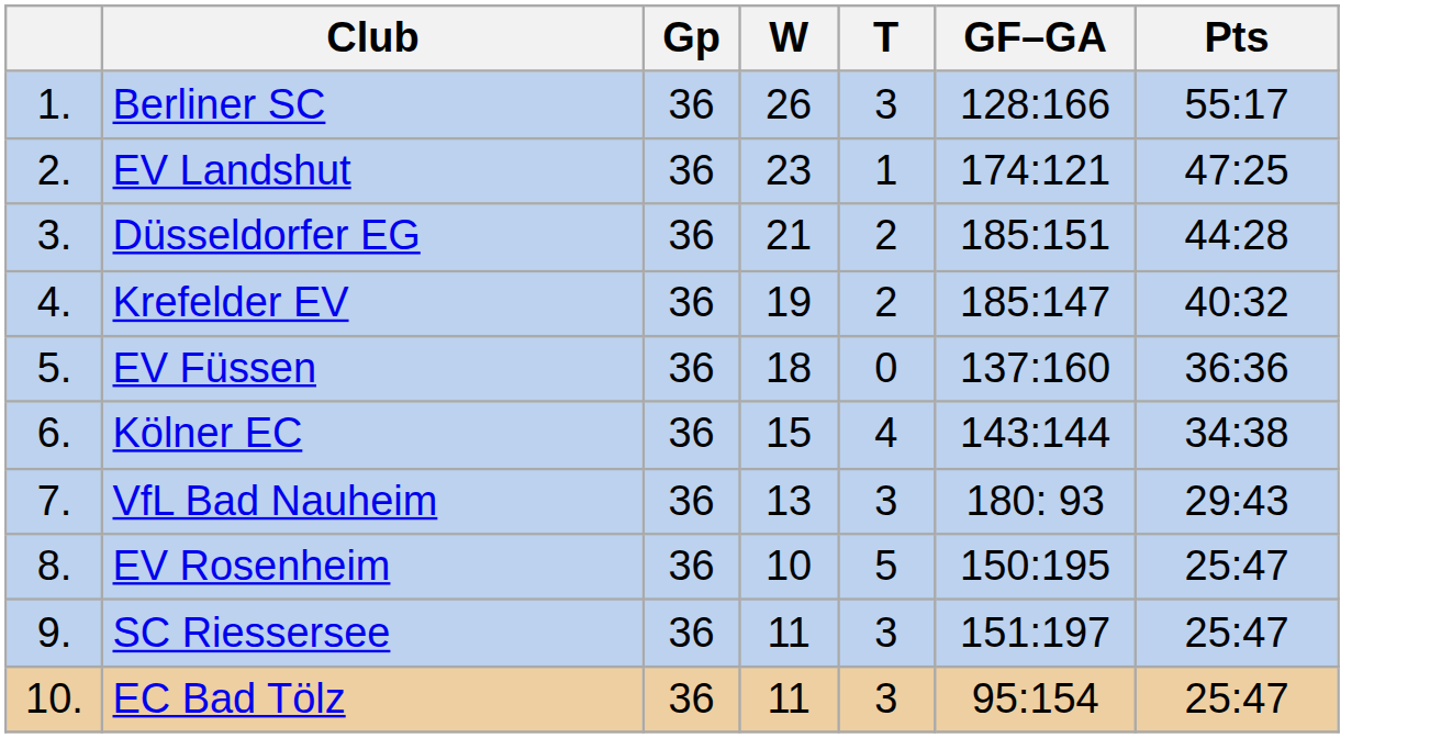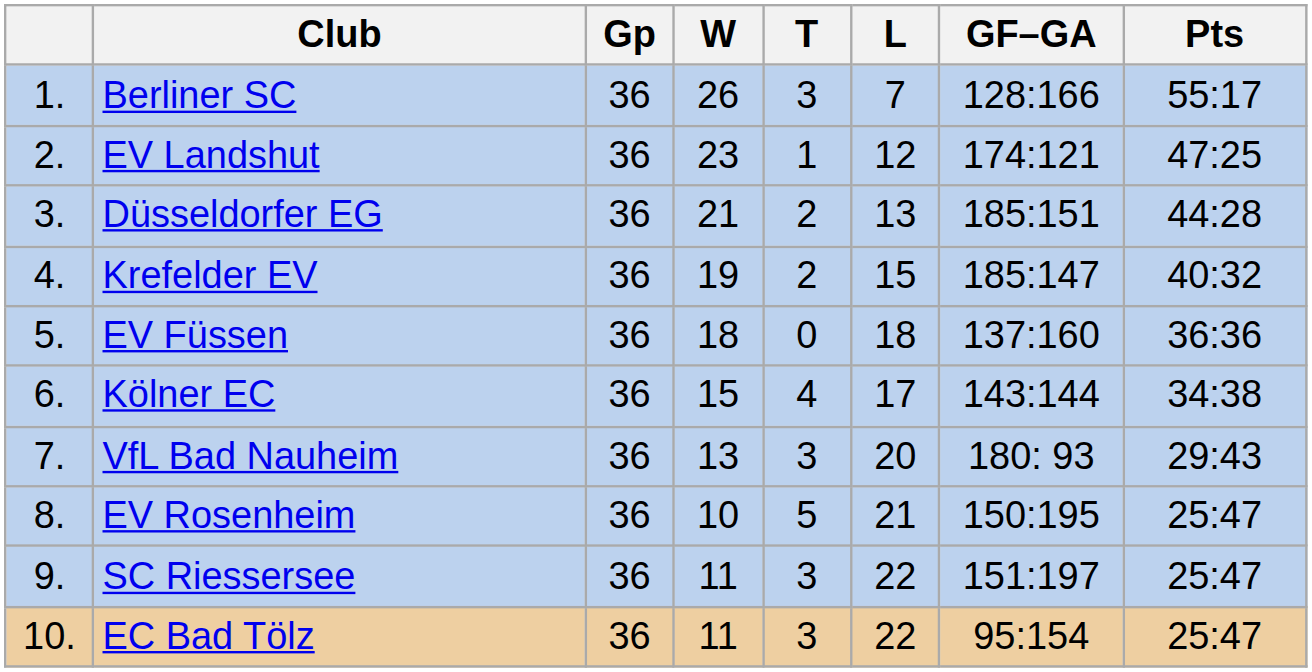 <table class="wikitable">
 <tr>
 <th width="30"></th>
 <th width="200">Club</th>
 <th width="30">Gp</th>
 <th width="30">W</th>
 <th width="30">T</th>
+<th width="30">L</th>
 <th width="70">GF–GA</th>
 <th width="70">Pts</th>
 </tr>
 <tr bgcolor="#BCD2EE" align="center">
 <td>1.</td>
 <td align="left"><a href='#'>Berliner SC</a></td>
 <td>36</td>
 <td>26</td>
 <td>3</td>
+<td>7</td>
 <td>128:166</td>
 <td>55:17</td>
 </tr>
 <tr bgcolor=#BCD2EE align="center">
 <td>2.</td>
 <td align="left"><a href='#'>EV Landshut</a></td>
 <td>36</td>
 <td>23</td>
 <td>1</td>
+<td>12</td>
 <td>174:121</td>
 <td>47:25</td>
 </tr>
 <tr bgcolor=#BCD2EE align="center">
 <td>3.</td>
 <td align="left"><a href='#'>Düsseldorfer EG</a></td>
 <td>36</td>
 <td>21</td>
 <td>2</td>
+<td>13</td>
 <td>185:151</td>
 <td>44:28</td>
 </tr>
 <tr bgcolor=#BCD2EE align="center">
 <td>4.</td>
 <td align="left"><a href='#'>Krefelder EV</a></td>
 <td>36</td>
 <td>19</td>
 <td>2</td>
+<td>15</td>
 <td>185:147</td>
 <td>40:32</td>
 </tr>
 <tr bgcolor=#BCD2EE align="center">
 <td>5.</td>
 <td align="left"><a href='#'>EV Füssen</a></td>
 <td>36</td>
 <td>18</td>
 <td>0</td>
+<td>18</td>
 <td>137:160</td>
 <td>36:36</td>
 </tr>
 <tr bgcolor=#BCD2EE align="center">
 <td>6.</td>
 <td align="left"><a href='#'>Kölner EC</a></td>
 <td>36</td>
 <td>15</td>
 <td>4</td>
+<td>17</td>
 <td>143:144</td>
 <td>34:38</td>
 </tr>
 <tr bgcolor=#BCD2EE align="center">
 <td>7.</td>
 <td align="left"><a href='#'>VfL Bad Nauheim</a></td>
 <td>36</td>
 <td>13</td>
 <td>3</td>
+<td>20</td>
 <td>180: 93</td>
 <td>29:43</td>
 </tr>
 <tr bgcolor=#BCD2EE align="center">
 <td>8.</td>
 <td align="left"><a href='#'>EV Rosenheim</a></td>
 <td>36</td>
 <td>10</td>
 <td>5</td>
+<td>21</td>
 <td>150:195</td>
 <td>25:47</td>
 </tr>
 <tr bgcolor=#BCD2EE align="center">
 <td>9.</td>
 <td align="left"><a href='#'>SC Riessersee</a></td>
 <td>36</td>
 <td>11</td>
 <td>3</td>
+<td>22</td>
 <td>151:197</td>
 <td>25:47</td>
 </tr>
 <tr bgcolor=#EECFA1 align="center">
 <td>10.</td>
 <td align="left"><a href='#'>EC Bad Tölz</a></td>
 <td>36</td>
 <td>11</td>
 <td>3</td>
+<td>22</td>
 <td>95:154</td>
 <td>25:47</td>
 </tr>
 </table>
